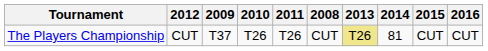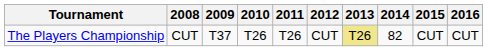 <table class="wikitable" style="font-size:95%;text-align:center;">
 <tr>
 <th>Tournament</th>
-<th>2012</th>
+<th>2008</th>
 <th>2009</th>
 <th>2010</th>
 <th>2011</th>
-<th>2008</th>
+<th>2012</th>
 <th>2013</th>
 <th>2014</th>
 <th>2015</th>
 <th>2016</th>
 </tr>
 <tr>
 <td align=left><a href='#'>The Players Championship</a></td>
 <td>CUT</td>
 <td>T37</td>
 <td>T26</td>
 <td>T26</td>
 <td>CUT</td>
 <td style="background: khaki;">T26</td>
-<td>81</td>
+<td>82</td>
 <td>CUT</td>
 <td>CUT</td>
 </tr>
 </table>
